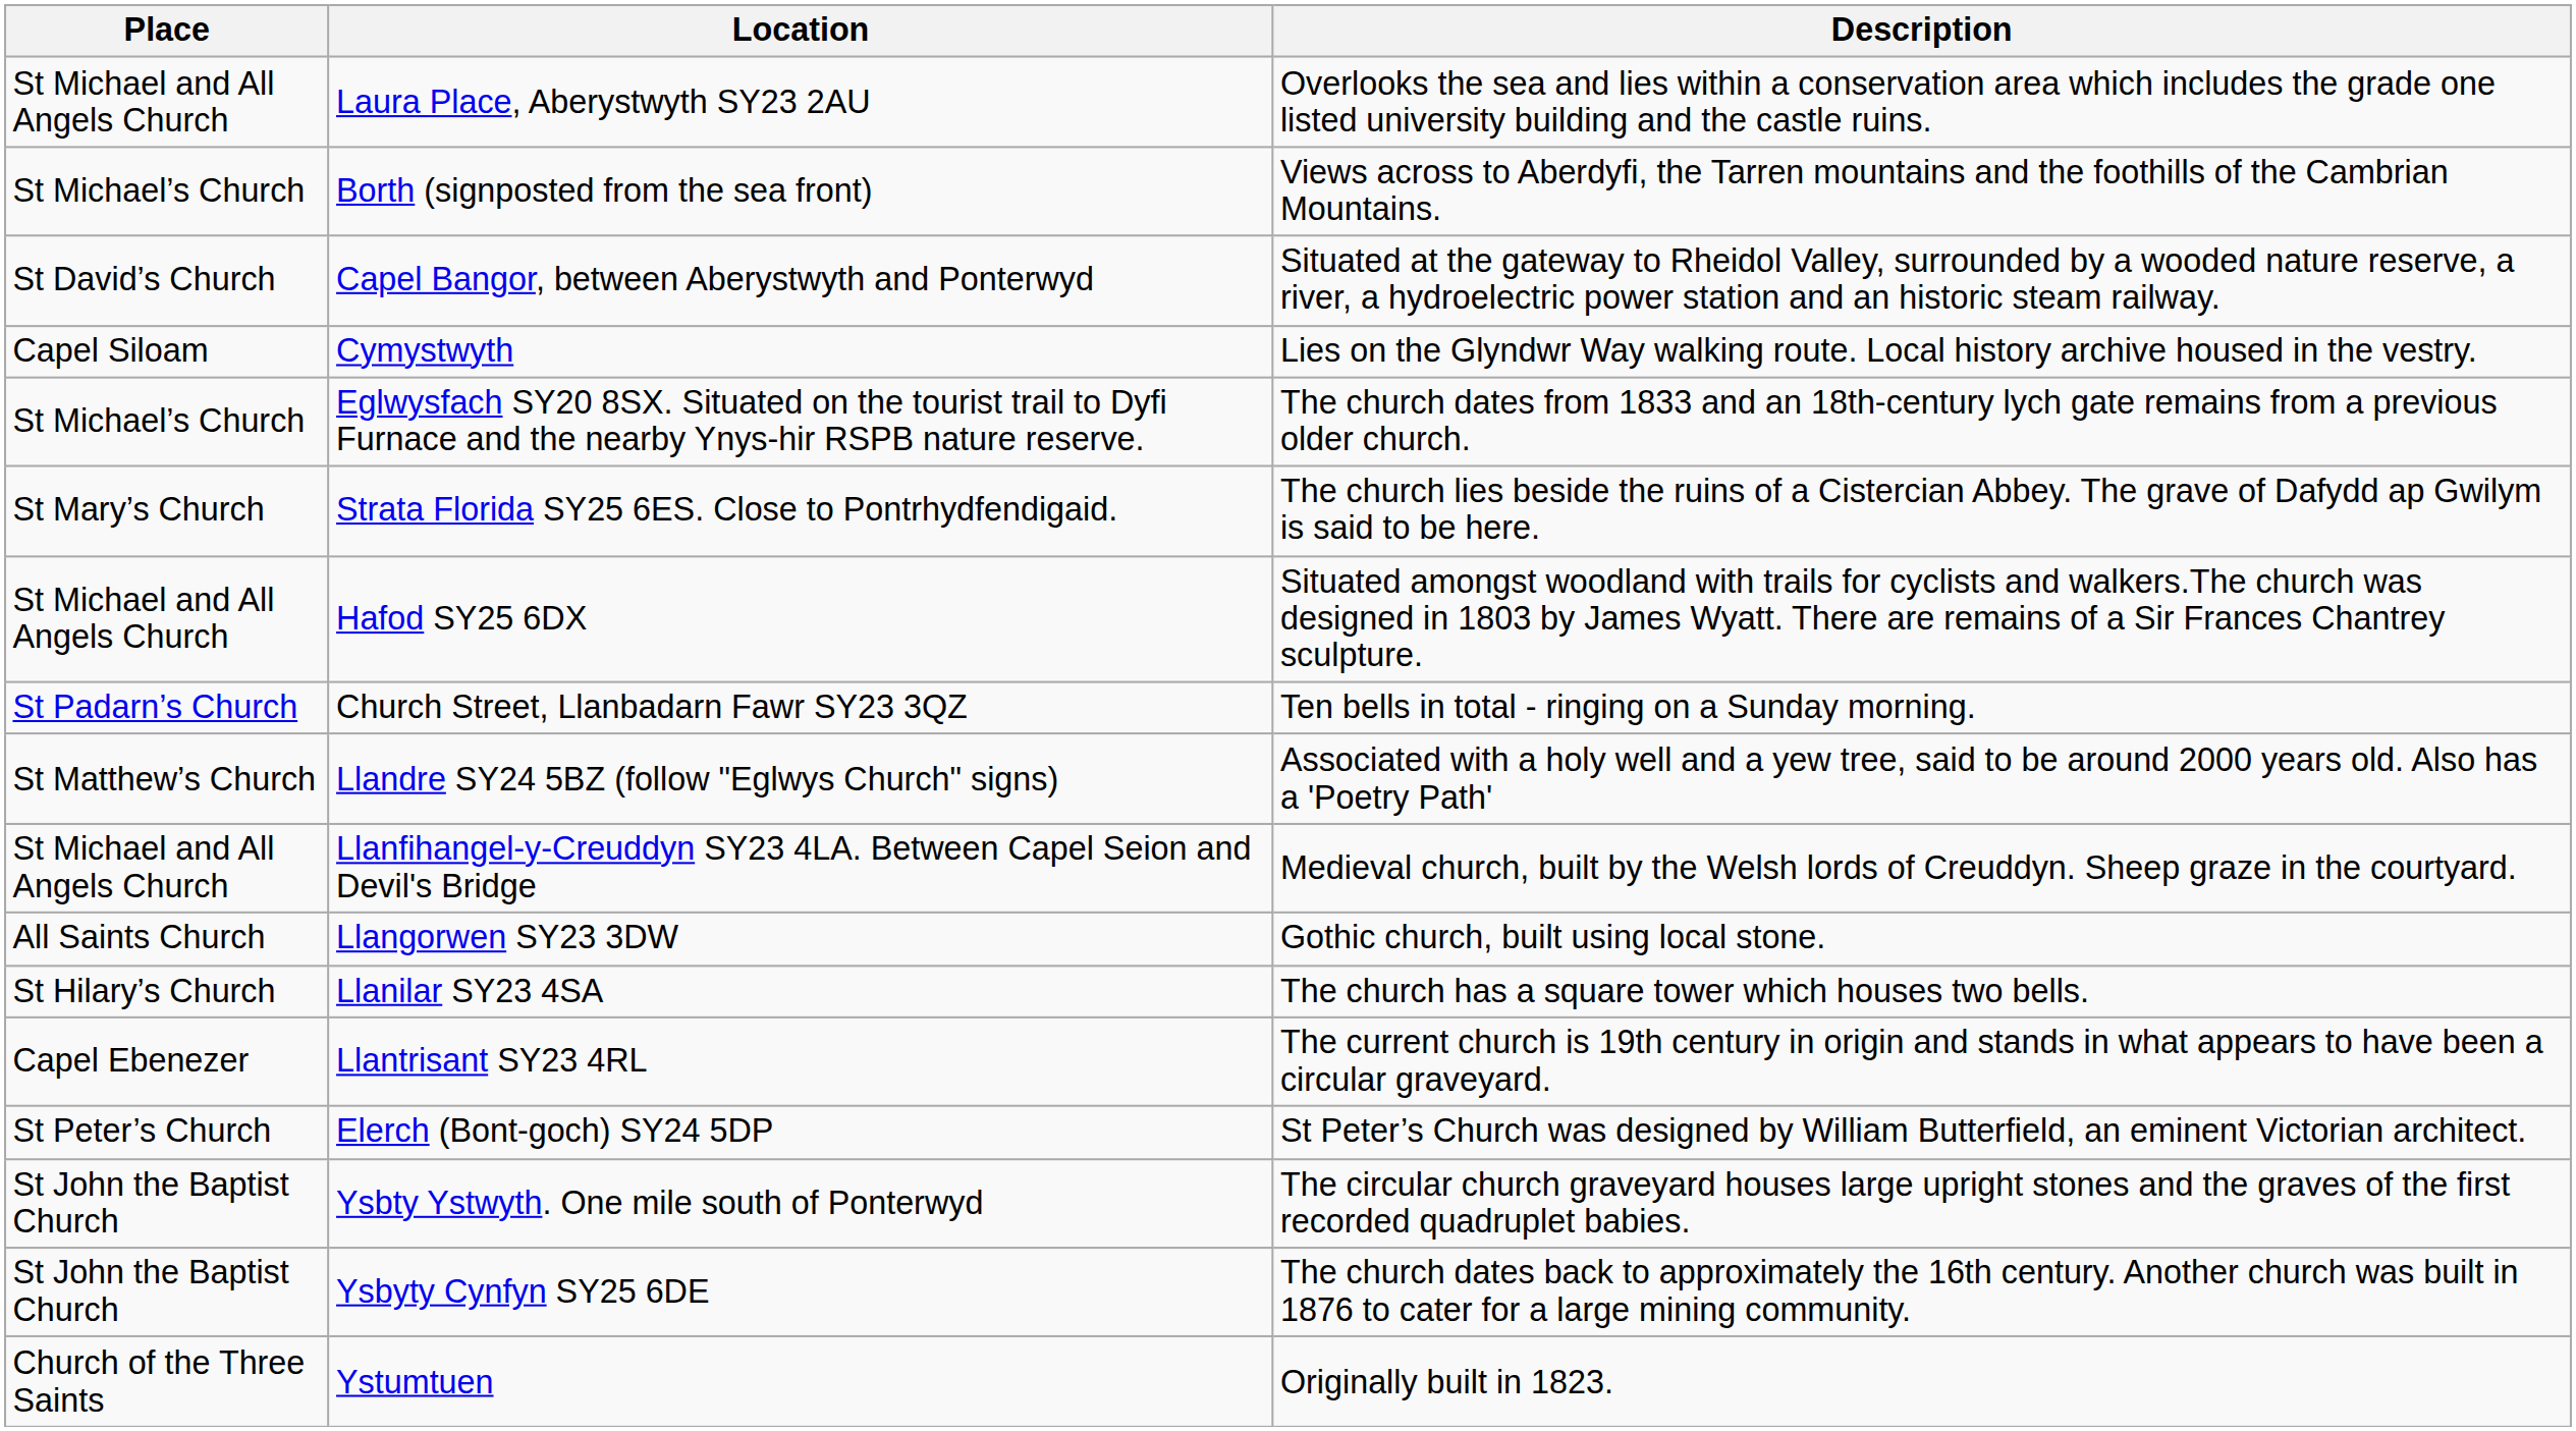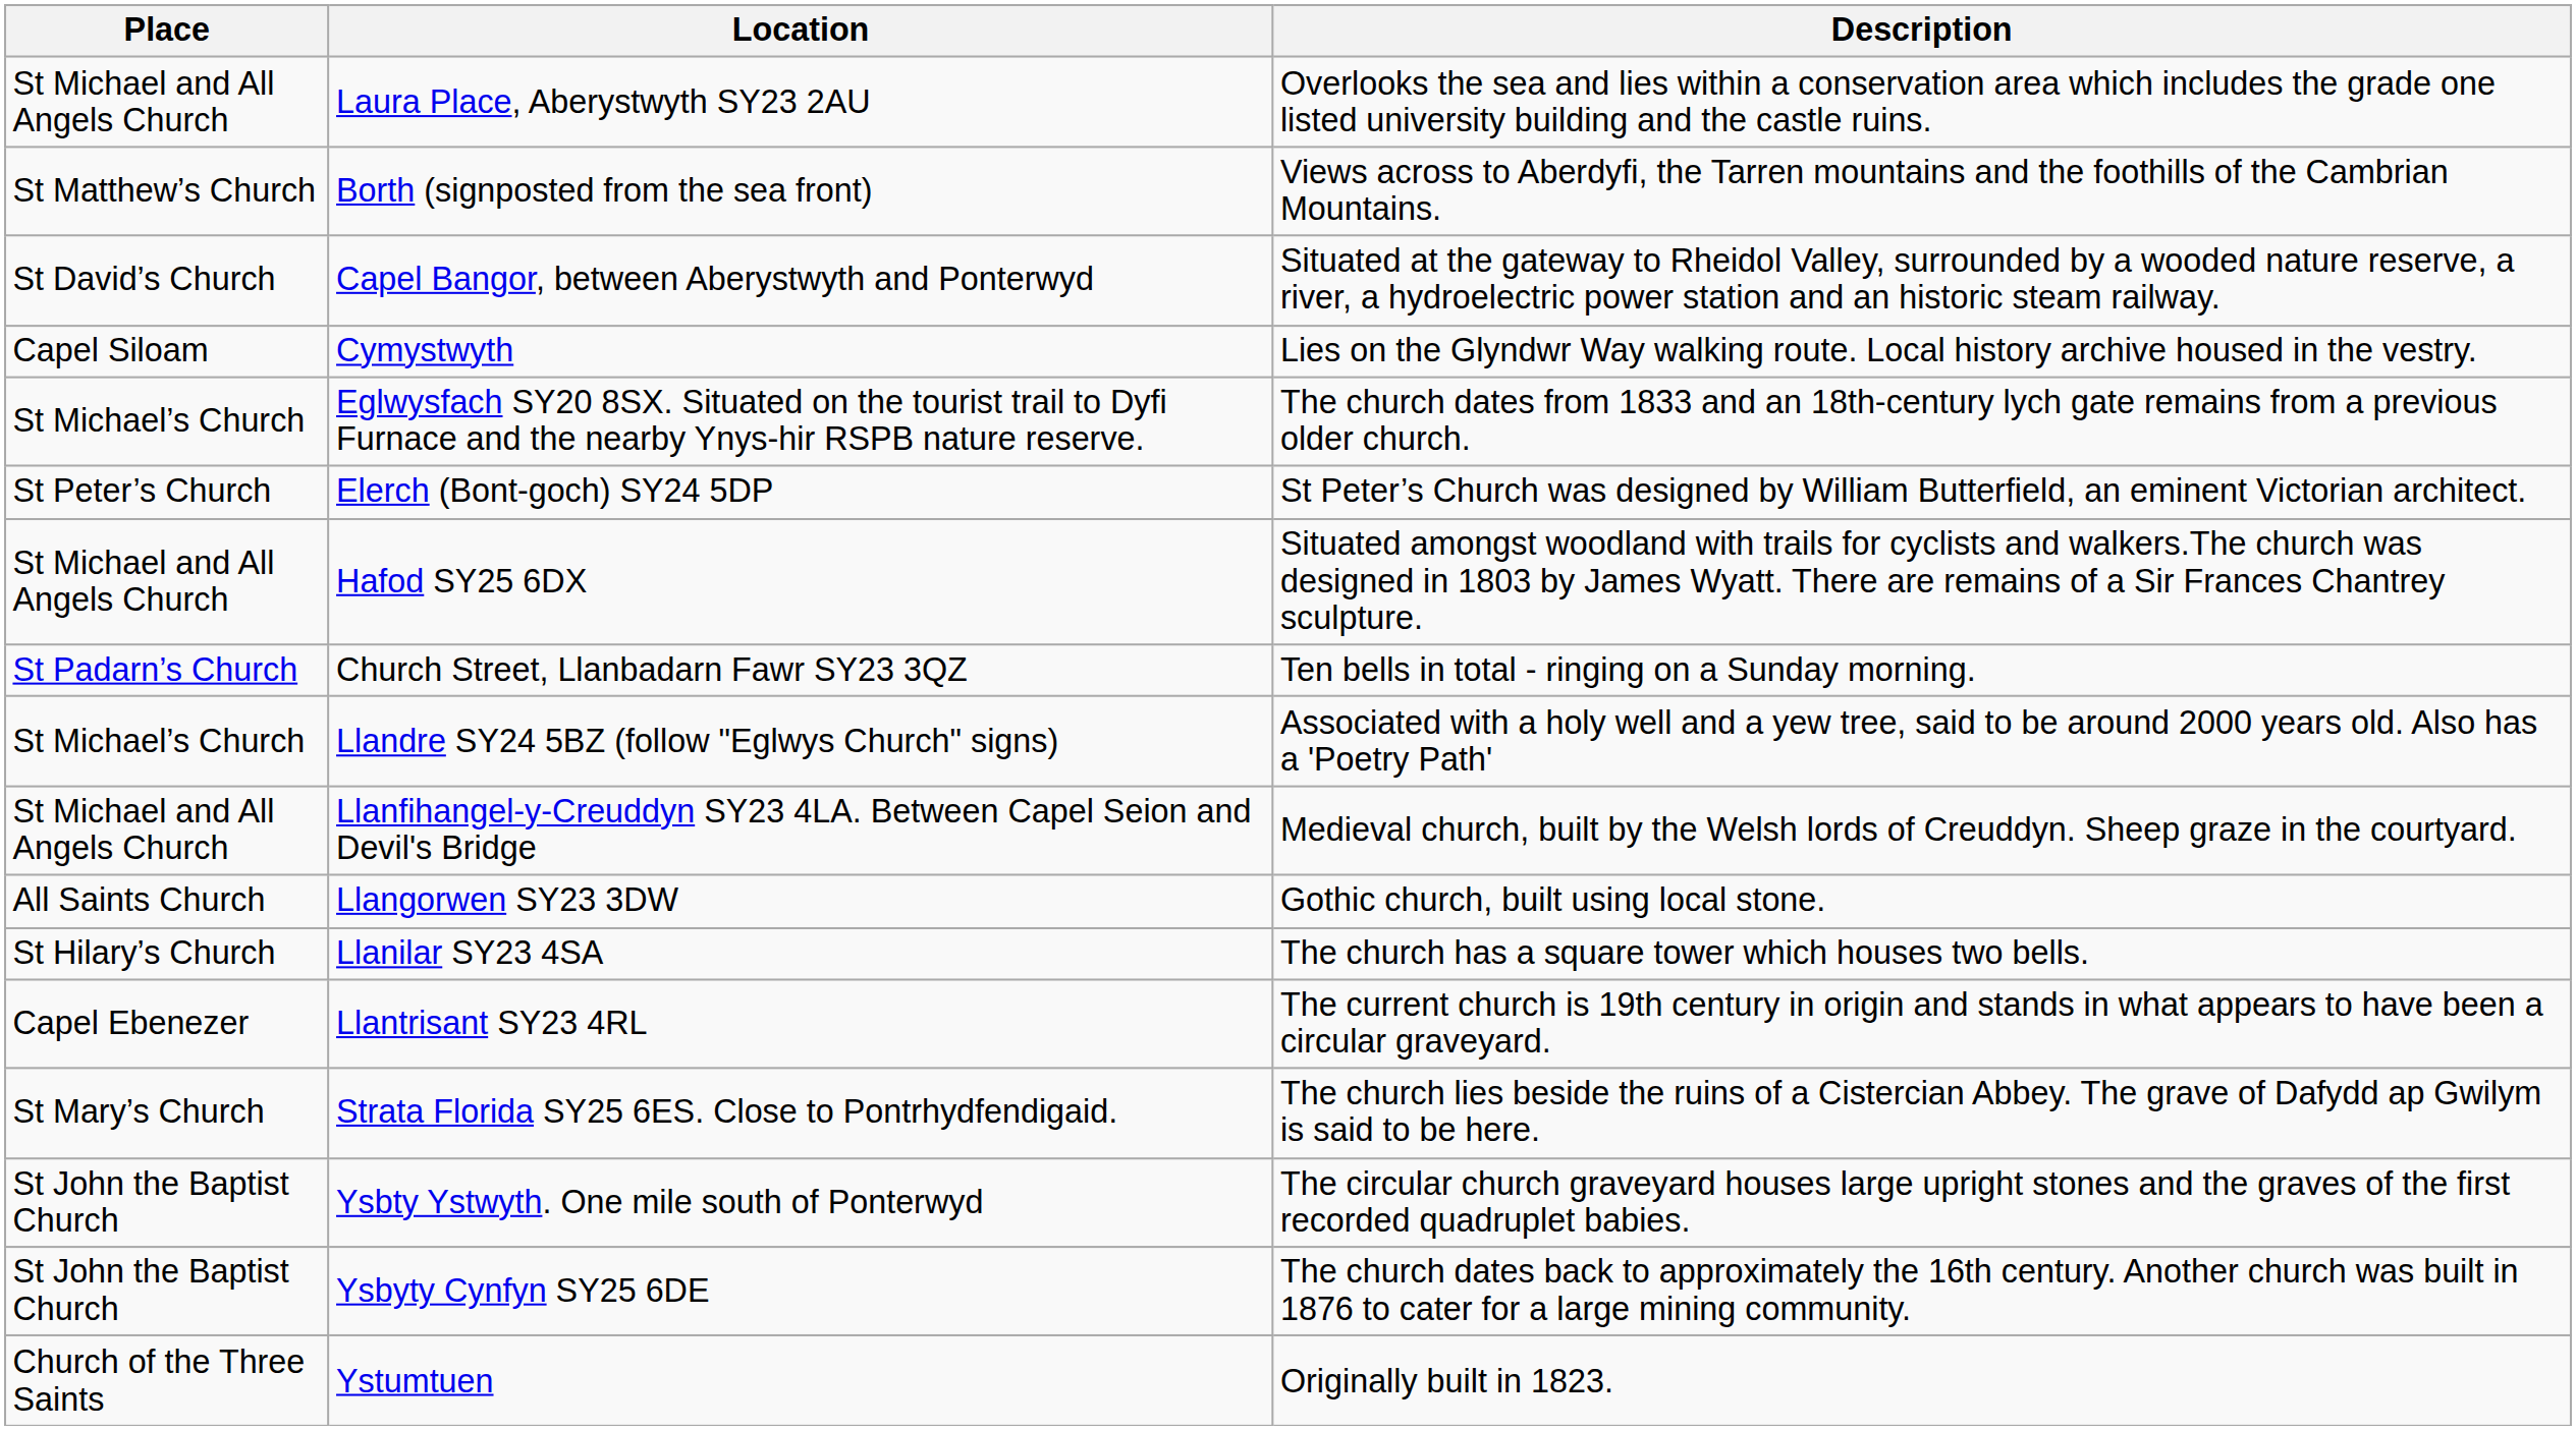 <table class="wikitable">
 <tr>
 <th>Place</th>
 <th>Location</th>
 <th>Description</th>
 </tr>
 <tr>
 <td>St Michael and All Angels Church</td>
 <td><a href='#'>Laura Place</a>, Aberystwyth SY23 2AU</td>
 <td>Overlooks the sea and lies within a conservation area which includes the grade one listed university building and the castle ruins.</td>
 </tr>
 <tr>
-<td>St Michael’s Church</td>
+<td>St Matthew’s Church</td>
 <td><a href='#'>Borth</a> (signposted from the sea front)</td>
 <td>Views across to Aberdyfi, the Tarren mountains and the foothills of the Cambrian Mountains.</td>
 </tr>
 <tr>
 <td>St David’s Church</td>
 <td><a href='#'>Capel Bangor</a>, between Aberystwyth and Ponterwyd</td>
 <td>Situated at the gateway to Rheidol Valley, surrounded by a wooded nature reserve, a river, a hydroelectric power station and an historic steam railway.</td>
 </tr>
 <tr>
 <td>Capel Siloam</td>
 <td><a href='#'>Cymystwyth</a></td>
 <td>Lies on the Glyndwr Way walking route. Local history archive housed in the vestry.</td>
 </tr>
 <tr>
 <td>St Michael’s Church</td>
 <td><a href='#'>Eglwysfach</a> SY20 8SX. Situated on the tourist trail to Dyfi Furnace and the nearby Ynys-hir RSPB nature reserve.</td>
 <td>The church dates from 1833 and an 18th-century lych gate remains from a previous older church.</td>
 </tr>
 <tr>
-<td>St Mary’s Church</td>
-<td><a href='#'>Strata Florida</a> SY25 6ES. Close to Pontrhydfendigaid.</td>
-<td>The church lies beside the ruins of a Cistercian Abbey. The grave of Dafydd ap Gwilym is said to be here.</td>
+<td>St Peter’s Church</td>
+<td><a href='#'>Elerch</a> (Bont-goch) SY24 5DP</td>
+<td>St Peter’s Church was designed by William Butterfield, an eminent Victorian architect.</td>
 </tr>
 <tr>
 <td>St Michael and All Angels Church</td>
 <td><a href='#'>Hafod</a> SY25 6DX</td>
 <td>Situated amongst woodland with trails for cyclists and walkers.The church was designed in 1803 by James Wyatt. There are remains of a Sir Frances Chantrey sculpture.</td>
 </tr>
 <tr>
 <td><a href='#'>St Padarn’s Church</a></td>
 <td>Church Street, Llanbadarn Fawr SY23 3QZ</td>
 <td>Ten bells in total - ringing on a Sunday morning.</td>
 </tr>
 <tr>
-<td>St Matthew’s Church</td>
+<td>St Michael’s Church</td>
 <td><a href='#'>Llandre</a> SY24 5BZ (follow "Eglwys Church" signs)</td>
 <td>Associated with a holy well and a yew tree, said to be around 2000 years old. Also has a 'Poetry Path'</td>
 </tr>
 <tr>
 <td>St Michael and All Angels Church</td>
 <td><a href='#'>Llanfihangel-y-Creuddyn</a> SY23 4LA. Between Capel Seion and Devil's Bridge</td>
 <td>Medieval church, built by the Welsh lords of Creuddyn. Sheep graze in the courtyard.</td>
 </tr>
 <tr>
 <td>All Saints Church</td>
 <td><a href='#'>Llangorwen</a> SY23 3DW</td>
 <td>Gothic church, built using local stone.</td>
 </tr>
 <tr>
 <td>St Hilary’s Church</td>
 <td><a href='#'>Llanilar</a> SY23 4SA</td>
 <td>The church has a square tower which houses two bells.</td>
 </tr>
 <tr>
 <td>Capel Ebenezer</td>
 <td><a href='#'>Llantrisant</a> SY23 4RL</td>
 <td>The current church is 19th century in origin and stands in what appears to have been a circular graveyard.</td>
 </tr>
 <tr>
-<td>St Peter’s Church</td>
-<td><a href='#'>Elerch</a> (Bont-goch) SY24 5DP</td>
-<td>St Peter’s Church was designed by William Butterfield, an eminent Victorian architect.</td>
+<td>St Mary’s Church</td>
+<td><a href='#'>Strata Florida</a> SY25 6ES. Close to Pontrhydfendigaid.</td>
+<td>The church lies beside the ruins of a Cistercian Abbey. The grave of Dafydd ap Gwilym is said to be here.</td>
 </tr>
 <tr>
 <td>St John the Baptist Church</td>
 <td><a href='#'>Ysbty Ystwyth</a>. One mile south of Ponterwyd</td>
 <td>The circular church graveyard houses large upright stones and the graves of the first recorded quadruplet babies.</td>
 </tr>
 <tr>
 <td>St John the Baptist Church</td>
 <td><a href='#'>Ysbyty Cynfyn</a> SY25 6DE</td>
 <td>The church dates back to approximately the 16th century. Another church was built in 1876 to cater for a large mining community.</td>
 </tr>
 <tr>
 <td>Church of the Three Saints</td>
 <td><a href='#'>Ystumtuen</a></td>
 <td>Originally built in 1823.</td>
 </tr>
 </table>
